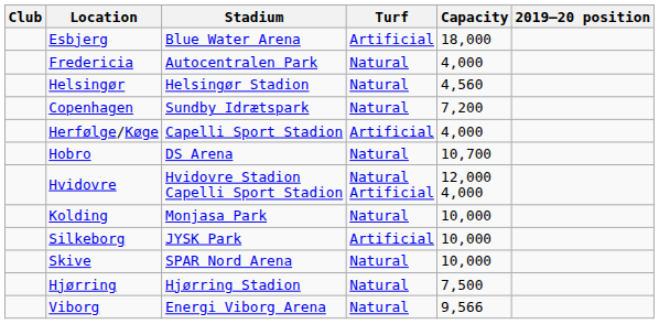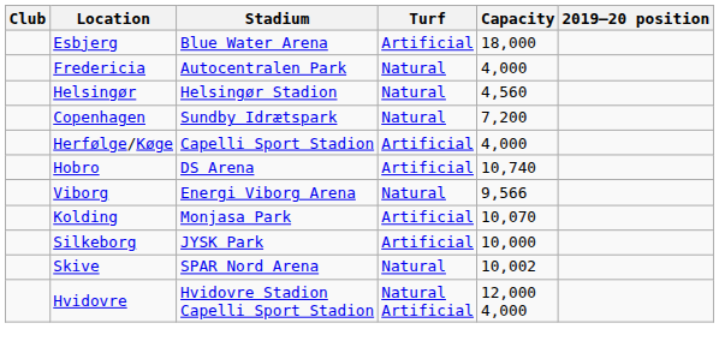 <table class="wikitable sortable">
 <tr>
 <th>Club</th>
 <th>Location</th>
 <th>Stadium</th>
 <th>Turf</th>
 <th>Capacity</th>
 <th>2019–20 position</th>
 </tr>
 <tr>
 <td></td>
 <td><a href='#'>Esbjerg</a></td>
 <td><a href='#'>Blue Water Arena</a></td>
 <td><a href='#'>Artificial</a></td>
 <td>18,000</td>
 <td></td>
 </tr>
 <tr>
 <td></td>
 <td><a href='#'>Fredericia</a></td>
 <td><a href='#'>Autocentralen Park</a></td>
 <td><a href='#'>Natural</a></td>
 <td>4,000</td>
 <td></td>
 </tr>
 <tr>
 <td></td>
 <td><a href='#'>Helsingør</a></td>
 <td><a href='#'>Helsingør Stadion</a></td>
 <td><a href='#'>Natural</a></td>
 <td>4,560</td>
 <td></td>
 </tr>
 <tr>
 <td></td>
 <td><a href='#'>Copenhagen</a></td>
 <td><a href='#'>Sundby Idrætspark</a></td>
 <td><a href='#'>Natural</a></td>
 <td>7,200</td>
 <td></td>
 </tr>
 <tr>
 <td></td>
 <td><a href='#'>Herfølge</a>/<a href='#'>Køge</a></td>
 <td><a href='#'>Capelli Sport Stadion</a></td>
 <td><a href='#'>Artificial</a></td>
 <td>4,000</td>
 <td></td>
 </tr>
 <tr>
 <td></td>
 <td><a href='#'>Hobro</a></td>
 <td><a href='#'>DS Arena</a></td>
-<td><a href='#'>Natural</a></td>
-<td>10,700</td>
+<td><a href='#'>Artificial</a></td>
+<td>10,740</td>
 <td></td>
 </tr>
 <tr>
 <td></td>
-<td><a href='#'>Hvidovre</a></td>
-<td><a href='#'>Hvidovre Stadion</a><br><a href='#'>Capelli Sport Stadion</a></td>
-<td><a href='#'>Natural</a><br><a href='#'>Artificial</a></td>
-<td>12,000<br>4,000</td>
+<td><a href='#'>Viborg</a></td>
+<td><a href='#'>Energi Viborg Arena</a></td>
+<td><a href='#'>Natural</a></td>
+<td>9,566</td>
 <td></td>
 </tr>
 <tr>
 <td></td>
 <td><a href='#'>Kolding</a></td>
 <td><a href='#'>Monjasa Park</a></td>
-<td><a href='#'>Natural</a></td>
-<td>10,000</td>
+<td><a href='#'>Artificial</a></td>
+<td>10,070</td>
 <td></td>
 </tr>
 <tr>
 <td></td>
 <td><a href='#'>Silkeborg</a></td>
 <td><a href='#'>JYSK Park</a></td>
 <td><a href='#'>Artificial</a></td>
 <td>10,000</td>
 <td></td>
 </tr>
 <tr>
 <td></td>
 <td><a href='#'>Skive</a></td>
 <td><a href='#'>SPAR Nord Arena</a></td>
 <td><a href='#'>Natural</a></td>
-<td>10,000</td>
+<td>10,002</td>
 <td></td>
 </tr>
 <tr>
 <td></td>
-<td><a href='#'>Hjørring</a></td>
-<td><a href='#'>Hjørring Stadion</a></td>
-<td><a href='#'>Natural</a></td>
-<td>7,500</td>
-<td></td>
-</tr>
-<tr>
-<td></td>
-<td><a href='#'>Viborg</a></td>
-<td><a href='#'>Energi Viborg Arena</a></td>
-<td><a href='#'>Natural</a></td>
-<td>9,566</td>
+<td><a href='#'>Hvidovre</a></td>
+<td><a href='#'>Hvidovre Stadion</a><br><a href='#'>Capelli Sport Stadion</a></td>
+<td><a href='#'>Natural</a><br><a href='#'>Artificial</a></td>
+<td>12,000<br>4,000</td>
 <td></td>
 </tr>
 </table>
